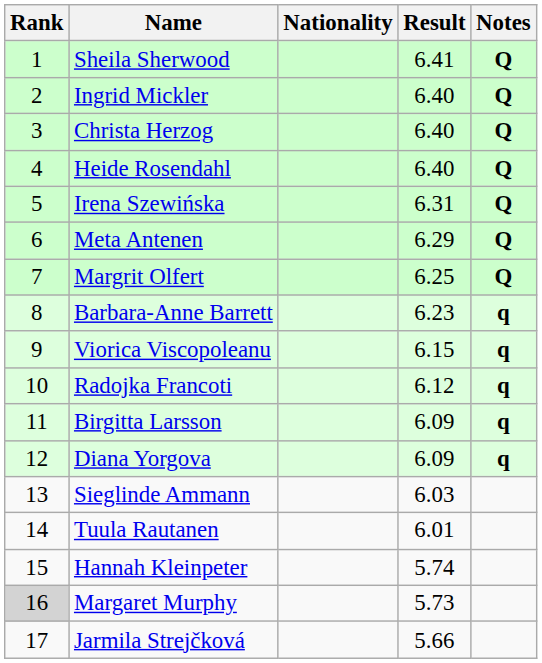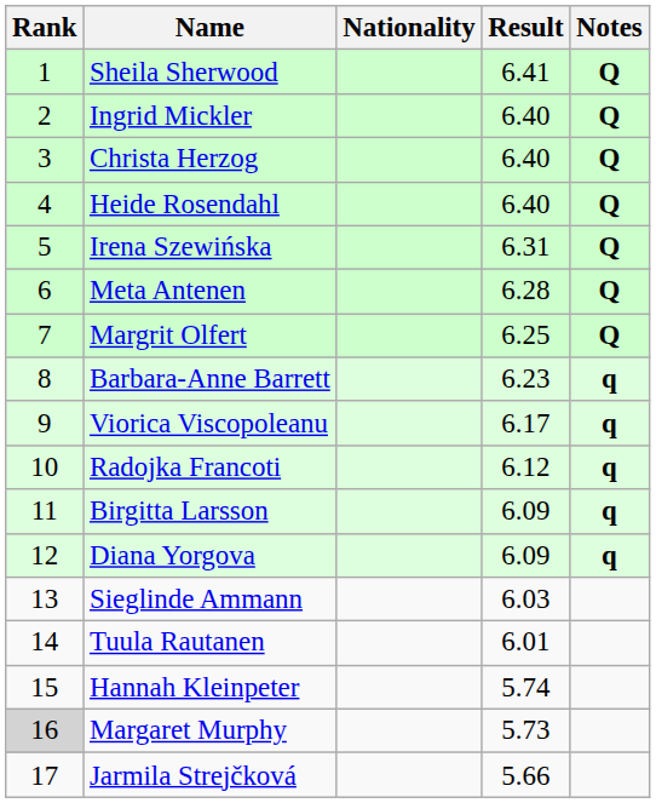 <table class="wikitable sortable" style="text-align:center">
 <tr>
 <th>Rank</th>
 <th>Name</th>
 <th>Nationality</th>
 <th>Result</th>
 <th>Notes</th>
 </tr>
 <tr bgcolor=ccffcc>
 <td>1</td>
 <td align=left><a href='#'>Sheila Sherwood</a></td>
 <td align=left></td>
 <td>6.41</td>
 <td><strong>Q</strong></td>
 </tr>
 <tr bgcolor=ccffcc>
 <td>2</td>
 <td align=left><a href='#'>Ingrid Mickler</a></td>
 <td align=left></td>
 <td>6.40</td>
 <td><strong>Q</strong></td>
 </tr>
 <tr bgcolor=ccffcc>
 <td>3</td>
 <td align=left><a href='#'>Christa Herzog</a></td>
 <td align=left></td>
 <td>6.40</td>
 <td><strong>Q</strong></td>
 </tr>
 <tr bgcolor=ccffcc>
 <td>4</td>
 <td align=left><a href='#'>Heide Rosendahl</a></td>
 <td align=left></td>
 <td>6.40</td>
 <td><strong>Q</strong></td>
 </tr>
 <tr bgcolor=ccffcc>
 <td>5</td>
 <td align=left><a href='#'>Irena Szewińska</a></td>
 <td align=left></td>
 <td>6.31</td>
 <td><strong>Q</strong></td>
 </tr>
 <tr bgcolor=ccffcc>
 <td>6</td>
 <td align=left><a href='#'>Meta Antenen</a></td>
 <td align=left></td>
-<td>6.29</td>
+<td>6.28</td>
 <td><strong>Q</strong></td>
 </tr>
 <tr bgcolor=ccffcc>
 <td>7</td>
 <td align=left><a href='#'>Margrit Olfert</a></td>
 <td align=left></td>
 <td>6.25</td>
 <td><strong>Q</strong></td>
 </tr>
 <tr bgcolor=ddffdd>
 <td>8</td>
 <td align=left><a href='#'>Barbara-Anne Barrett</a></td>
 <td align=left></td>
 <td>6.23</td>
 <td><strong>q</strong></td>
 </tr>
 <tr bgcolor=ddffdd>
 <td>9</td>
 <td align=left><a href='#'>Viorica Viscopoleanu</a></td>
 <td align=left></td>
-<td>6.15</td>
+<td>6.17</td>
 <td><strong>q</strong></td>
 </tr>
 <tr bgcolor=ddffdd>
 <td>10</td>
 <td align=left><a href='#'>Radojka Francoti</a></td>
 <td align=left></td>
 <td>6.12</td>
 <td><strong>q</strong></td>
 </tr>
 <tr bgcolor=ddffdd>
 <td>11</td>
 <td align=left><a href='#'>Birgitta Larsson</a></td>
 <td align=left></td>
 <td>6.09</td>
 <td><strong>q</strong></td>
 </tr>
 <tr bgcolor=ddffdd>
 <td>12</td>
 <td align=left><a href='#'>Diana Yorgova</a></td>
 <td align=left></td>
 <td>6.09</td>
 <td><strong>q</strong></td>
 </tr>
 <tr>
 <td>13</td>
 <td align=left><a href='#'>Sieglinde Ammann</a></td>
 <td align=left></td>
 <td>6.03</td>
 <td></td>
 </tr>
 <tr>
 <td>14</td>
 <td align=left><a href='#'>Tuula Rautanen</a></td>
 <td align=left></td>
 <td>6.01</td>
 <td></td>
 </tr>
 <tr>
 <td>15</td>
 <td align=left><a href='#'>Hannah Kleinpeter</a></td>
 <td align=left></td>
 <td>5.74</td>
 <td></td>
 </tr>
 <tr>
 <td style="background: lightgrey;">16</td>
 <td align=left><a href='#'>Margaret Murphy</a></td>
 <td align=left></td>
 <td>5.73</td>
 <td></td>
 </tr>
 <tr>
 <td>17</td>
 <td align=left><a href='#'>Jarmila Strejčková</a></td>
 <td align=left></td>
 <td>5.66</td>
 <td></td>
 </tr>
 </table>
